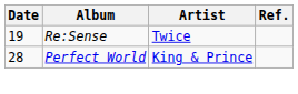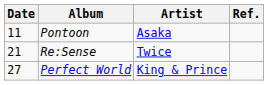 <table class="wikitable">
 <tr>
 <th>Date</th>
 <th>Album</th>
 <th>Artist</th>
 <th>Ref.</th>
 </tr>
 <tr>
-<td>19</td>
+<td>11</td>
+<td><em>Pontoon</em></td>
+<td><a href='#'>Asaka</a></td>
+<td></td>
+</tr>
+<tr>
+<td>21</td>
 <td><em>Re:Sense</em></td>
 <td><a href='#'>Twice</a></td>
 <td></td>
 </tr>
 <tr>
-<td>28</td>
+<td>27</td>
 <td><em><a href='#'>Perfect World</a></em></td>
 <td><a href='#'>King & Prince</a></td>
 <td></td>
 </tr>
 </table>
